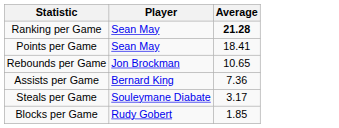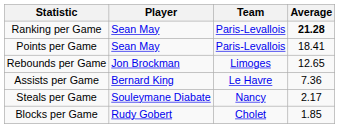 <table class="wikitable sortable" style="text-align: center;">
 <tr>
 <th align="center">Statistic</th>
 <th align="center">Player</th>
+<th align="center">Team</th>
 <th align="center">Average</th>
 </tr>
 <tr>
 <td>Ranking per Game</td>
 <td align="left"> <a href='#'>Sean May</a></td>
+<td><a href='#'>Paris-Levallois</a></td>
 <td><strong>21.28</strong></td>
 </tr>
 <tr>
 <td>Points per Game</td>
 <td align="left"> <a href='#'>Sean May</a></td>
+<td><a href='#'>Paris-Levallois</a></td>
 <td>18.41</td>
 </tr>
 <tr>
 <td>Rebounds per Game</td>
 <td align="left"> <a href='#'>Jon Brockman</a></td>
-<td>10.65</td>
+<td><a href='#'>Limoges</a></td>
+<td>12.65</td>
 </tr>
 <tr>
 <td>Assists per Game</td>
 <td align="left"> <a href='#'>Bernard King</a></td>
+<td><a href='#'>Le Havre</a></td>
 <td>7.36</td>
 </tr>
 <tr>
 <td>Steals per Game</td>
 <td align="left"> <a href='#'>Souleymane Diabate</a></td>
-<td>3.17</td>
+<td><a href='#'>Nancy</a></td>
+<td>2.17</td>
 </tr>
 <tr>
 <td>Blocks per Game</td>
 <td align="left"> <a href='#'>Rudy Gobert</a></td>
+<td><a href='#'>Cholet</a></td>
 <td>1.85</td>
 </tr>
 </table>
